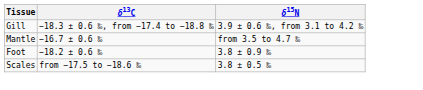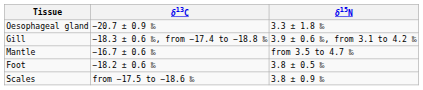 <table class="wikitable" border="1">
 <tr>
 <th>Tissue</th>
 <th><a href='#'><em>δ</em><sup>13</sup>C</a></th>
 <th><a href='#'><em>δ</em><sup>15</sup>N</a></th>
+</tr>
+<tr>
+<td>Oesophageal gland</td>
+<td>−20.7 ± 0.9 ‰</td>
+<td>3.3 ± 1.8 ‰</td>
 </tr>
 <tr>
 <td>Gill</td>
 <td>−18.3 ± 0.6 ‰, from −17.4 to −18.8 ‰</td>
 <td>3.9 ± 0.6 ‰, from 3.1 to 4.2 ‰</td>
 </tr>
 <tr>
 <td>Mantle</td>
 <td>−16.7 ± 0.6 ‰</td>
 <td>from 3.5 to 4.7 ‰</td>
 </tr>
 <tr>
 <td>Foot</td>
 <td>−18.2 ± 0.6 ‰</td>
-<td>3.8 ± 0.9 ‰</td>
+<td>3.8 ± 0.5 ‰</td>
 </tr>
 <tr>
 <td>Scales</td>
 <td>from −17.5 to −18.6 ‰</td>
-<td>3.8 ± 0.5 ‰</td>
+<td>3.8 ± 0.9 ‰</td>
 </tr>
 </table>
